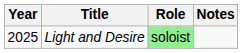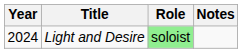 <table class="wikitable sortable">
 <tr>
 <th>Year</th>
 <th>Title</th>
 <th>Role</th>
 <th class="unsortable">Notes</th>
 </tr>
 <tr>
-<td>2025</td>
+<td>2024</td>
 <td><em>Light and Desire</em></td>
 <td style="background: lightgreen;">soloist</td>
 <td></td>
 </tr>
 </table>
